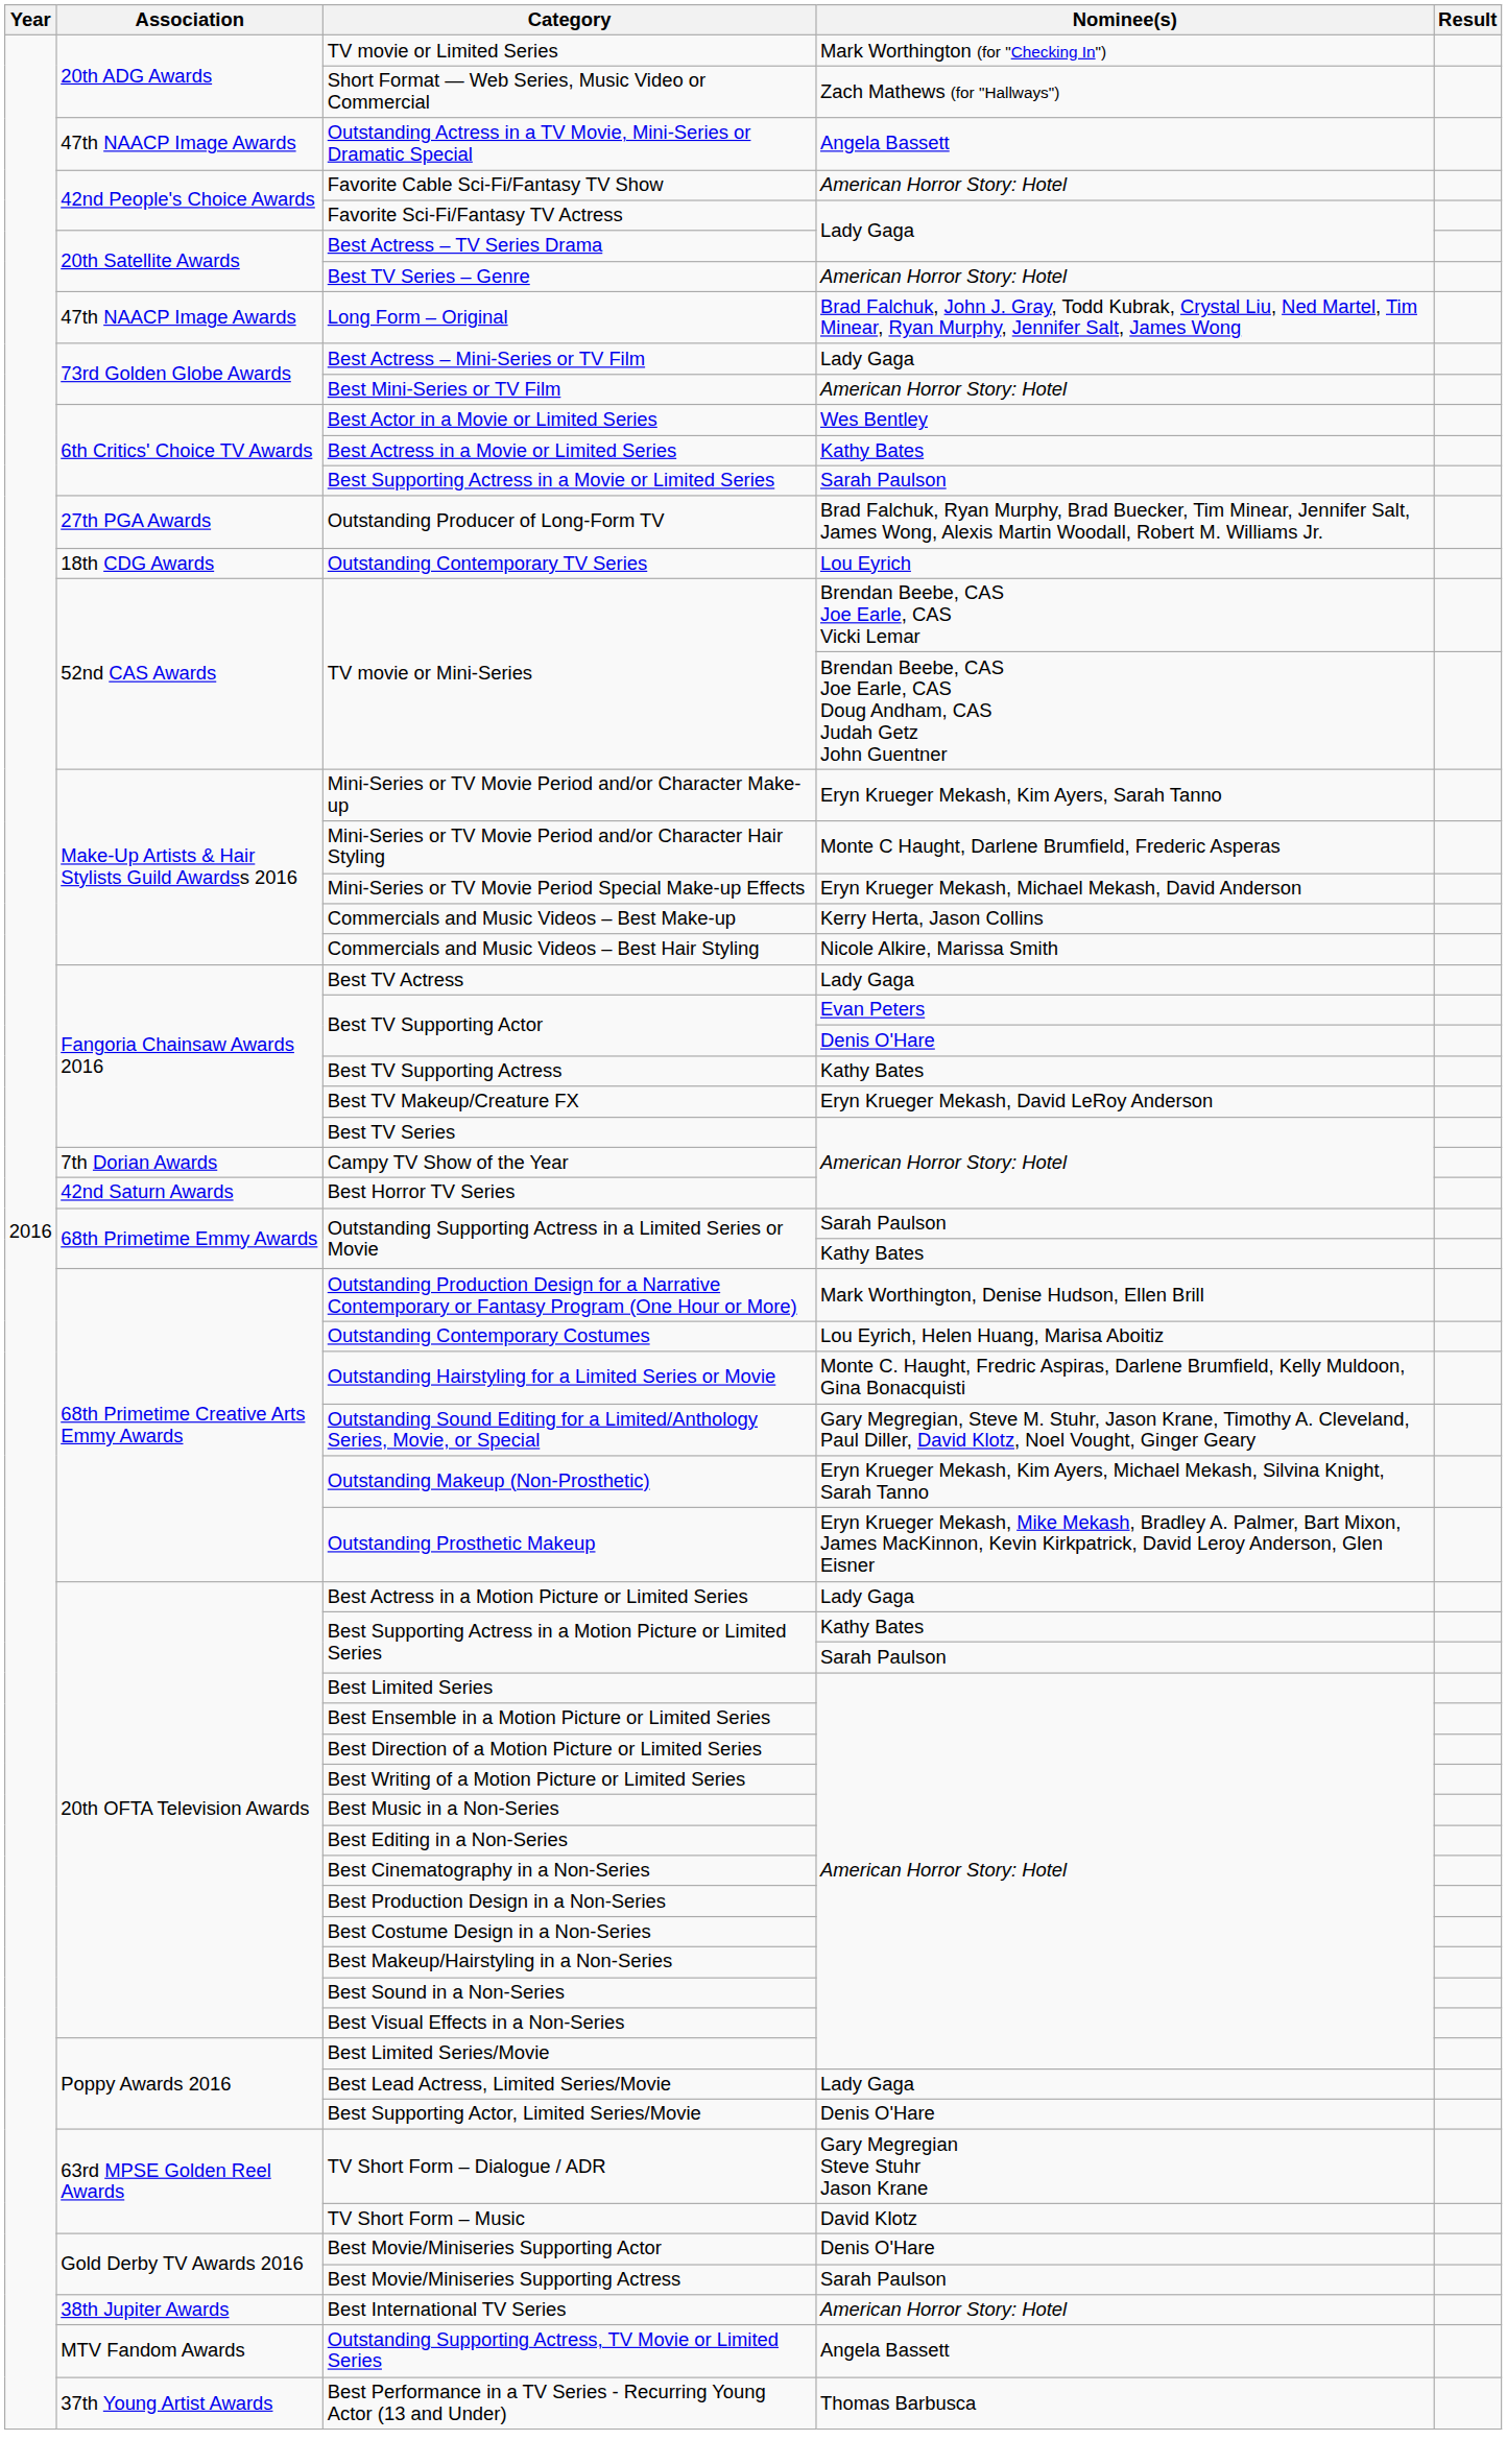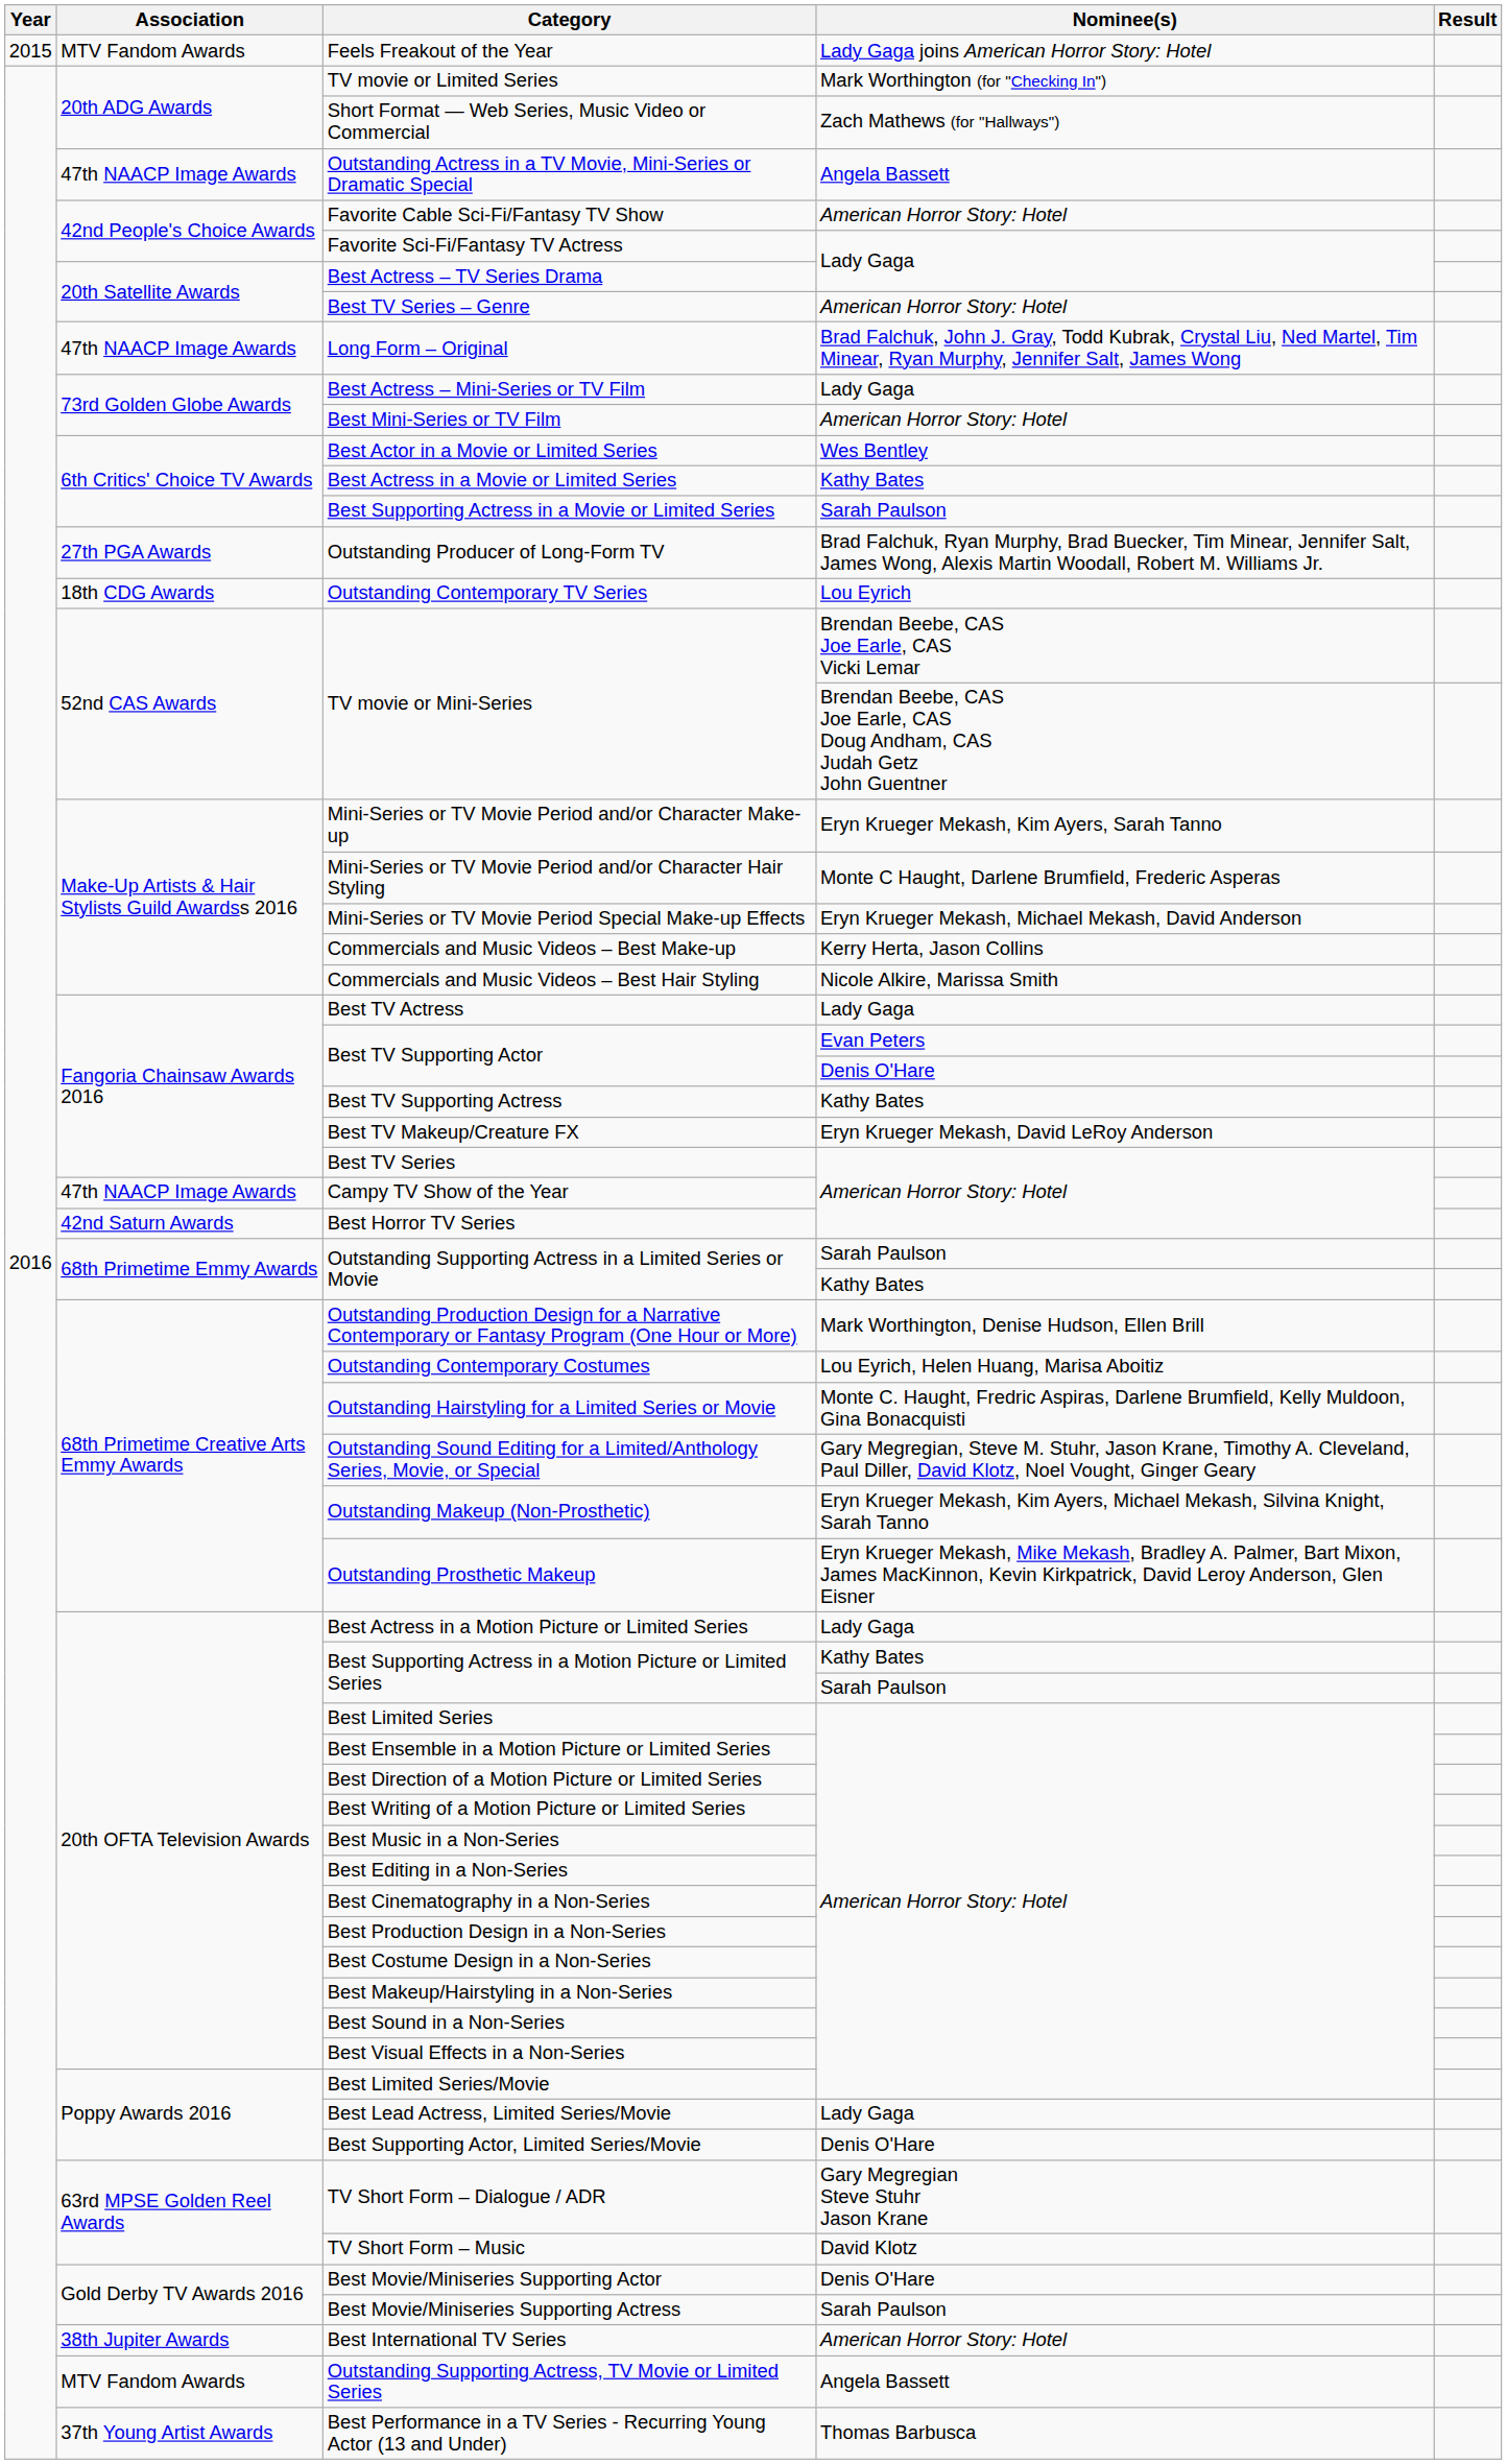 <table class="wikitable sortable plainrowheaders">
 <tr>
 <th class=unsortable>Year</th>
 <th>Association</th>
 <th>Category</th>
 <th>Nominee(s)</th>
 <th>Result</th>
+</tr>
+<tr>
+<td>2015</td>
+<td scope="row">MTV Fandom Awards</td>
+<td>Feels Freakout of the Year</td>
+<td><a href='#'>Lady Gaga</a> joins <em>American Horror Story: Hotel</em></td>
+<td></td>
 </tr>
 <tr>
 <td rowspan="63">2016</td>
 <td scope="row" rowspan="2"><a href='#'>20th ADG Awards</a></td>
 <td>TV movie or Limited Series</td>
 <td>Mark Worthington <small>(for "<a href='#'>Checking In</a>")</small></td>
 <td></td>
 </tr>
 <tr>
 <td>Short Format — Web Series, Music Video or Commercial</td>
 <td>Zach Mathews <small>(for "Hallways")</small></td>
 <td></td>
 </tr>
 <tr>
 <td scope="row">47th <a href='#'>NAACP Image Awards</a></td>
 <td><a href='#'>Outstanding Actress in a TV Movie, Mini-Series or Dramatic Special</a></td>
 <td><a href='#'>Angela Bassett</a></td>
 <td></td>
 </tr>
 <tr>
 <td scope="row" rowspan="2"><a href='#'>42nd People's Choice Awards</a></td>
 <td>Favorite Cable Sci-Fi/Fantasy TV Show</td>
 <td><em>American Horror Story: Hotel</em></td>
 <td></td>
 </tr>
 <tr>
 <td>Favorite Sci-Fi/Fantasy TV Actress</td>
 <td rowspan="2">Lady Gaga</td>
 <td></td>
 </tr>
 <tr>
 <td scope="row" rowspan="2"><a href='#'>20th Satellite Awards</a></td>
 <td><a href='#'>Best Actress – TV Series Drama</a></td>
 <td></td>
 </tr>
 <tr>
 <td><a href='#'>Best TV Series – Genre</a></td>
 <td><em>American Horror Story: Hotel</em></td>
 <td></td>
 </tr>
 <tr>
 <td scope="row">47th <a href='#'>NAACP Image Awards</a></td>
 <td><a href='#'>Long Form – Original</a></td>
 <td><a href='#'>Brad Falchuk</a>, <a href='#'>John J. Gray</a>, Todd Kubrak, <a href='#'>Crystal Liu</a>, <a href='#'>Ned Martel</a>, <a href='#'>Tim Minear</a>, <a href='#'>Ryan Murphy</a>, <a href='#'>Jennifer Salt</a>, <a href='#'>James Wong</a></td>
 <td></td>
 </tr>
 <tr>
 <td scope="row" rowspan="2"><a href='#'>73rd Golden Globe Awards</a></td>
 <td><a href='#'>Best Actress – Mini-Series or TV Film</a></td>
 <td>Lady Gaga</td>
 <td></td>
 </tr>
 <tr>
 <td><a href='#'>Best Mini-Series or TV Film</a></td>
 <td><em>American Horror Story: Hotel</em></td>
 <td></td>
 </tr>
 <tr>
 <td scope="row" rowspan="3"><a href='#'>6th Critics' Choice TV Awards</a></td>
 <td><a href='#'>Best Actor in a Movie or Limited Series</a></td>
 <td><a href='#'>Wes Bentley</a></td>
 <td></td>
 </tr>
 <tr>
 <td><a href='#'>Best Actress in a Movie or Limited Series</a></td>
 <td><a href='#'>Kathy Bates</a></td>
 <td></td>
 </tr>
 <tr>
 <td><a href='#'>Best Supporting Actress in a Movie or Limited Series</a></td>
 <td><a href='#'>Sarah Paulson</a></td>
 <td></td>
 </tr>
 <tr>
 <td scope="row"><a href='#'>27th PGA Awards</a></td>
 <td>Outstanding Producer of Long-Form TV</td>
 <td>Brad Falchuk, Ryan Murphy, Brad Buecker, Tim Minear, Jennifer Salt, James Wong, Alexis Martin Woodall, Robert M. Williams Jr.</td>
 <td></td>
 </tr>
 <tr>
 <td scope="row">18th <a href='#'>CDG Awards</a></td>
 <td><a href='#'>Outstanding Contemporary TV Series</a></td>
 <td><a href='#'>Lou Eyrich</a></td>
 <td></td>
 </tr>
 <tr>
 <td scope="row" rowspan="2">52nd <a href='#'>CAS Awards</a></td>
 <td rowspan="2">TV movie or Mini-Series</td>
 <td>Brendan Beebe, CAS <br><a href='#'>Joe Earle</a>, CAS <br>Vicki Lemar <br></td>
 <td></td>
 </tr>
 <tr>
 <td>Brendan Beebe, CAS <br>Joe Earle, CAS <br>Doug Andham, CAS <br>Judah Getz <br>John Guentner <br></td>
 <td></td>
 </tr>
 <tr>
 <td scope="row" rowspan="5"><a href='#'>Make-Up Artists & Hair Stylists Guild Awards</a>s 2016</td>
 <td>Mini-Series or TV Movie Period and/or Character Make-up</td>
 <td>Eryn Krueger Mekash, Kim Ayers, Sarah Tanno</td>
 <td></td>
 </tr>
 <tr>
 <td>Mini-Series or TV Movie Period and/or Character Hair Styling</td>
 <td>Monte C Haught, Darlene Brumfield, Frederic Asperas</td>
 <td></td>
 </tr>
 <tr>
 <td>Mini-Series or TV Movie Period Special Make-up Effects</td>
 <td>Eryn Krueger Mekash, Michael Mekash, David Anderson</td>
 <td></td>
 </tr>
 <tr>
 <td>Commercials and Music Videos – Best Make-up</td>
 <td>Kerry Herta, Jason Collins</td>
 <td></td>
 </tr>
 <tr>
 <td>Commercials and Music Videos – Best Hair Styling</td>
 <td>Nicole Alkire, Marissa Smith</td>
 <td></td>
 </tr>
 <tr>
 <td scope="row" rowspan="6"><a href='#'>Fangoria Chainsaw Awards</a> 2016</td>
 <td>Best TV Actress</td>
 <td>Lady Gaga</td>
 <td></td>
 </tr>
 <tr>
 <td rowspan=2>Best TV Supporting Actor</td>
 <td><a href='#'>Evan Peters</a></td>
 <td></td>
 </tr>
 <tr>
 <td><a href='#'>Denis O'Hare</a></td>
 <td></td>
 </tr>
 <tr>
 <td>Best TV Supporting Actress</td>
 <td>Kathy Bates</td>
 <td></td>
 </tr>
 <tr>
 <td>Best TV Makeup/Creature FX</td>
 <td>Eryn Krueger Mekash, David LeRoy Anderson</td>
 <td></td>
 </tr>
 <tr>
 <td>Best TV Series</td>
 <td rowspan=3><em>American Horror Story: Hotel</em></td>
 <td></td>
 </tr>
 <tr>
-<td scope="row">7th <a href='#'>Dorian Awards</a></td>
+<td scope="row">47th <a href='#'>NAACP Image Awards</a></td>
 <td>Campy TV Show of the Year</td>
 <td></td>
 </tr>
 <tr>
 <td scope= "row"><a href='#'>42nd Saturn Awards</a></td>
 <td>Best Horror TV Series</td>
 <td></td>
 </tr>
 <tr>
 <td scope="row" rowspan="2"><a href='#'>68th Primetime Emmy Awards</a></td>
 <td rowspan="2">Outstanding Supporting Actress in a Limited Series or Movie</td>
 <td>Sarah Paulson</td>
 <td></td>
 </tr>
 <tr>
 <td>Kathy Bates</td>
 <td></td>
 </tr>
 <tr>
 <td scope="row" rowspan="6"><a href='#'>68th Primetime Creative Arts Emmy Awards</a></td>
 <td><a href='#'>Outstanding Production Design for a Narrative Contemporary or Fantasy Program (One Hour or More)</a></td>
 <td>Mark Worthington, Denise Hudson, Ellen Brill</td>
 <td></td>
 </tr>
 <tr>
 <td><a href='#'>Outstanding Contemporary Costumes</a></td>
 <td>Lou Eyrich, Helen Huang, Marisa Aboitiz<br></td>
 <td></td>
 </tr>
 <tr>
 <td><a href='#'>Outstanding Hairstyling for a Limited Series or Movie</a></td>
 <td>Monte C. Haught, Fredric Aspiras, Darlene Brumfield, Kelly Muldoon, Gina Bonacquisti</td>
 <td></td>
 </tr>
 <tr>
 <td><a href='#'>Outstanding Sound Editing for a Limited/Anthology Series, Movie, or Special</a></td>
 <td>Gary Megregian, Steve M. Stuhr, Jason Krane, Timothy A. Cleveland, Paul Diller, <a href='#'>David Klotz</a>, Noel Vought, Ginger Geary<br></td>
 <td></td>
 </tr>
 <tr>
 <td><a href='#'>Outstanding Makeup (Non-Prosthetic)</a></td>
 <td>Eryn Krueger Mekash, Kim Ayers, Michael Mekash, Silvina Knight, Sarah Tanno</td>
 <td></td>
 </tr>
 <tr>
 <td><a href='#'>Outstanding Prosthetic Makeup</a></td>
 <td>Eryn Krueger Mekash, <a href='#'>Mike Mekash</a>, Bradley A. Palmer, Bart Mixon, James MacKinnon, Kevin Kirkpatrick, David Leroy Anderson, Glen Eisner</td>
 <td></td>
 </tr>
 <tr>
 <td scope="row" rowspan=15>20th OFTA Television Awards</td>
 <td>Best Actress in a Motion Picture or Limited Series</td>
 <td>Lady Gaga</td>
 <td></td>
 </tr>
 <tr>
 <td rowspan=2>Best Supporting Actress in a Motion Picture or Limited Series</td>
 <td>Kathy Bates</td>
 <td></td>
 </tr>
 <tr>
 <td>Sarah Paulson</td>
 <td></td>
 </tr>
 <tr>
 <td>Best Limited Series</td>
 <td rowspan=13><em>American Horror Story: Hotel</em></td>
 <td></td>
 </tr>
 <tr>
 <td>Best Ensemble in a Motion Picture or Limited Series</td>
 <td></td>
 </tr>
 <tr>
 <td>Best Direction of a Motion Picture or Limited Series</td>
 <td></td>
 </tr>
 <tr>
 <td>Best Writing of a Motion Picture or Limited Series</td>
 <td></td>
 </tr>
 <tr>
 <td>Best Music in a Non-Series</td>
 <td></td>
 </tr>
 <tr>
 <td>Best Editing in a Non-Series</td>
 <td></td>
 </tr>
 <tr>
 <td>Best Cinematography in a Non-Series</td>
 <td></td>
 </tr>
 <tr>
 <td>Best Production Design in a Non-Series</td>
 <td></td>
 </tr>
 <tr>
 <td>Best Costume Design in a Non-Series</td>
 <td></td>
 </tr>
 <tr>
 <td>Best Makeup/Hairstyling in a Non-Series</td>
 <td></td>
 </tr>
 <tr>
 <td>Best Sound in a Non-Series</td>
 <td></td>
 </tr>
 <tr>
 <td>Best Visual Effects in a Non-Series</td>
 <td></td>
 </tr>
 <tr>
 <td scope="row" rowspan="3">Poppy Awards 2016</td>
 <td>Best Limited Series/Movie</td>
 <td></td>
 </tr>
 <tr>
 <td>Best Lead Actress, Limited Series/Movie</td>
 <td>Lady Gaga</td>
 <td></td>
 </tr>
 <tr>
 <td>Best Supporting Actor, Limited Series/Movie</td>
 <td>Denis O'Hare</td>
 <td></td>
 </tr>
 <tr>
 <td scope="row" rowspan="2">63rd <a href='#'>MPSE Golden Reel Awards</a></td>
 <td>TV Short Form – Dialogue / ADR</td>
 <td>Gary Megregian <br>Steve Stuhr <br>Jason Krane <br></td>
 <td></td>
 </tr>
 <tr>
 <td>TV Short Form – Music</td>
 <td>David Klotz <br></td>
 <td></td>
 </tr>
 <tr>
 <td scope="row" rowspan="2">Gold Derby TV Awards 2016</td>
 <td>Best Movie/Miniseries Supporting Actor</td>
 <td>Denis O'Hare</td>
 <td></td>
 </tr>
 <tr>
 <td>Best Movie/Miniseries Supporting Actress</td>
 <td>Sarah Paulson</td>
 <td></td>
 </tr>
 <tr>
 <td scope="row"><a href='#'>38th Jupiter Awards</a></td>
 <td>Best International TV Series</td>
 <td><em>American Horror Story: Hotel</em></td>
 <td></td>
 </tr>
 <tr>
 <td scope="row">MTV Fandom Awards</td>
 <td><a href='#'>Outstanding Supporting Actress, TV Movie or Limited Series</a></td>
 <td>Angela Bassett</td>
 <td></td>
 </tr>
 <tr>
 <td scope="row">37th <a href='#'>Young Artist Awards</a></td>
 <td>Best Performance in a TV Series - Recurring Young Actor (13 and Under)</td>
 <td>Thomas Barbusca</td>
 <td></td>
 </tr>
 </table>
